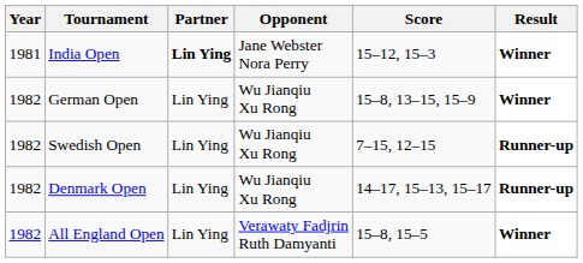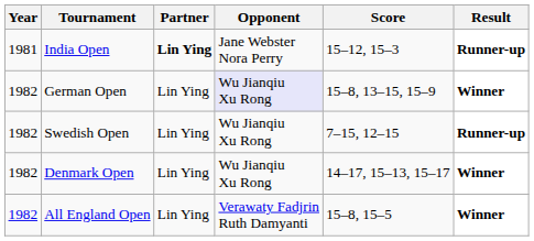 <table class="sortable wikitable" style="font-size: 90%;">
 <tr>
 <th>Year</th>
 <th>Tournament</th>
 <th>Partner</th>
 <th>Opponent</th>
 <th>Score</th>
 <th>Result</th>
 </tr>
 <tr>
 <td align="center">1981</td>
 <td align="left"><a href='#'>India Open</a></td>
 <td align="left"><strong> Lin Ying</strong></td>
 <td align="left"> Jane Webster <br>  Nora Perry</td>
 <td align="left">15–12, 15–3</td>
-<td style="text-align:left; background:white"> <strong>Winner</strong></td>
+<td style="text-align:left; background:white"> <strong>Runner-up</strong></td>
 </tr>
 <tr>
 <td align="center">1982</td>
 <td align="left">German Open</td>
 <td align="left"> Lin Ying</td>
-<td align="left"> Wu Jianqiu <br>  Xu Rong</td>
+<td align="left" style="background: lavender;"> Wu Jianqiu <br>  Xu Rong</td>
 <td align="left">15–8, 13–15, 15–9</td>
 <td style="text-align:left; background:white"> <strong>Winner</strong></td>
 </tr>
 <tr>
 <td align="center">1982</td>
 <td align="left">Swedish Open</td>
 <td align="left"> Lin Ying</td>
 <td align="left"> Wu Jianqiu <br>  Xu Rong</td>
 <td align="left">7–15, 12–15</td>
 <td style="text-align:left; background:white"> <strong>Runner-up</strong></td>
 </tr>
 <tr>
 <td align="center">1982</td>
 <td align="left"><a href='#'>Denmark Open</a></td>
 <td align="left"> Lin Ying</td>
 <td align="left"> Wu Jianqiu <br>  Xu Rong</td>
 <td align="left">14–17, 15–13, 15–17</td>
-<td style="text-align:left; background:white"> <strong>Runner-up</strong></td>
+<td style="text-align:left; background:white"> <strong>Winner</strong></td>
 </tr>
 <tr>
 <td align="center"><a href='#'>1982</a></td>
 <td align="left"><a href='#'>All England Open</a></td>
 <td align="left"> Lin Ying</td>
 <td align="left"> <a href='#'>Verawaty Fadjrin</a> <br>  Ruth Damyanti</td>
 <td align="left">15–8, 15–5</td>
 <td style="text-align:left; background:white"> <strong>Winner</strong></td>
 </tr>
 </table>
